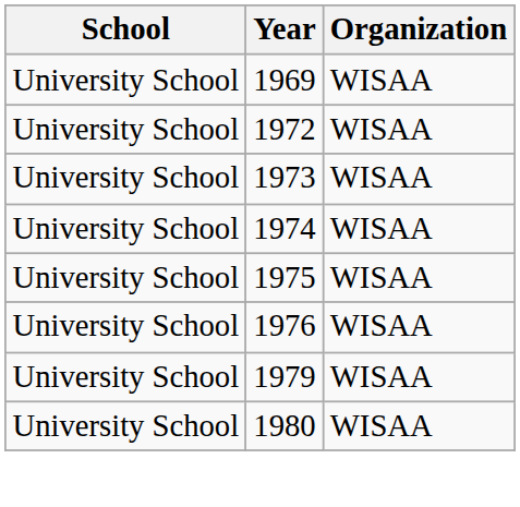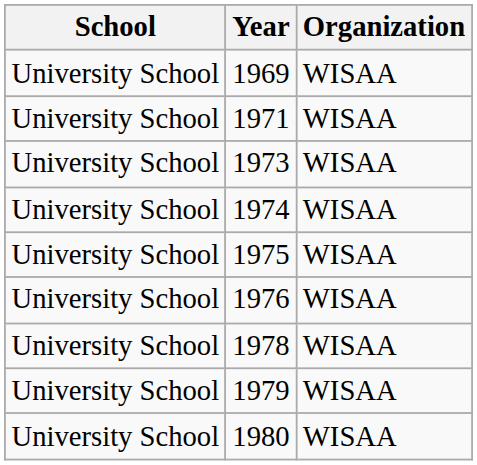 <table class="wikitable">
 <tr>
 <th>School</th>
 <th>Year</th>
 <th>Organization</th>
 </tr>
 <tr>
 <td>University School</td>
 <td>1969</td>
 <td>WISAA</td>
 </tr>
 <tr>
 <td>University School</td>
-<td>1972</td>
+<td>1971</td>
 <td>WISAA</td>
 </tr>
 <tr>
 <td>University School</td>
 <td>1973</td>
 <td>WISAA</td>
 </tr>
 <tr>
 <td>University School</td>
 <td>1974</td>
 <td>WISAA</td>
 </tr>
 <tr>
 <td>University School</td>
 <td>1975</td>
 <td>WISAA</td>
 </tr>
 <tr>
 <td>University School</td>
 <td>1976</td>
 <td>WISAA</td>
 </tr>
 <tr>
 <td>University School</td>
+<td>1978</td>
+<td>WISAA</td>
+</tr>
+<tr>
+<td>University School</td>
 <td>1979</td>
 <td>WISAA</td>
 </tr>
 <tr>
 <td>University School</td>
 <td>1980</td>
 <td>WISAA</td>
 </tr>
 </table>
